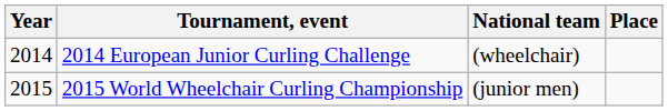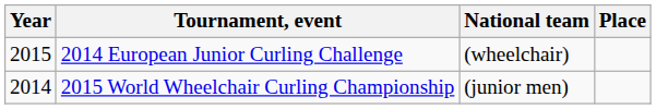 <table class="wikitable">
 <tr>
 <th scope="col">Year</th>
 <th scope="col">Tournament, event</th>
 <th scope="col">National team</th>
 <th scope="col">Place</th>
 </tr>
 <tr>
-<td>2014</td>
+<td>2015</td>
 <td><a href='#'>2014 European Junior Curling Challenge</a></td>
 <td> (wheelchair)</td>
 <td></td>
 </tr>
 <tr>
-<td>2015</td>
+<td>2014</td>
 <td><a href='#'>2015 World Wheelchair Curling Championship</a></td>
 <td> (junior men)</td>
 <td></td>
 </tr>
 </table>
